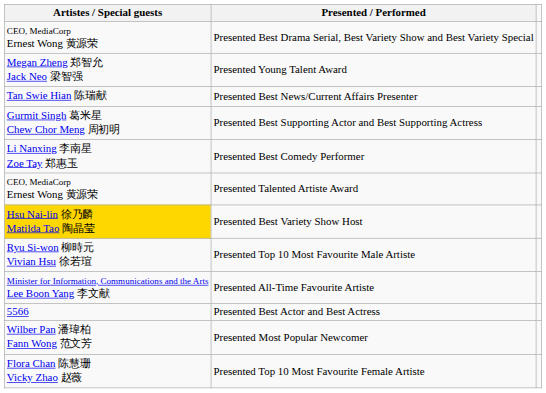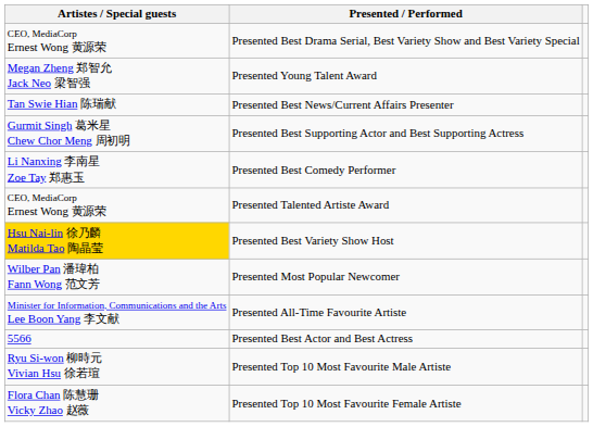 <table class="wikitable">
 <tr>
 <th>Artistes / Special guests</th>
 <th>Presented / Performed</th>
 </tr>
 <tr>
 <td><small>CEO, MediaCorp</small><br>Ernest Wong 黄源荣</td>
 <td>Presented Best Drama Serial, Best Variety Show and Best Variety Special</td>
 <td></td>
 </tr>
 <tr>
 <td><a href='#'>Megan Zheng</a> 郑智允<br><a href='#'>Jack Neo</a> 梁智强</td>
 <td>Presented Young Talent Award</td>
 <td></td>
 </tr>
 <tr>
 <td><a href='#'>Tan Swie Hian</a> 陈瑞献</td>
 <td>Presented Best News/Current Affairs Presenter</td>
 <td></td>
 </tr>
 <tr>
 <td><a href='#'>Gurmit Singh</a> 葛米星 <br> <a href='#'>Chew Chor Meng</a> 周初明</td>
 <td>Presented Best Supporting Actor and Best Supporting Actress</td>
 <td></td>
 </tr>
 <tr>
 <td><a href='#'>Li Nanxing</a> 李南星<br><a href='#'>Zoe Tay</a> 郑惠玉</td>
 <td>Presented Best Comedy Performer</td>
 <td></td>
 </tr>
 <tr>
 <td><small>CEO, MediaCorp</small><br>Ernest Wong 黄源荣</td>
 <td>Presented Talented Artiste Award</td>
 <td></td>
 </tr>
 <tr>
 <td style="background: gold;"><a href='#'>Hsu Nai-lin</a> 徐乃麟 <br> <a href='#'>Matilda Tao</a> 陶晶莹</td>
 <td>Presented Best Variety Show Host</td>
 <td></td>
 </tr>
 <tr>
-<td><a href='#'>Ryu Si-won</a> 柳時元<br><a href='#'>Vivian Hsu</a> 徐若瑄</td>
-<td>Presented Top 10 Most Favourite Male Artiste</td>
+<td><a href='#'>Wilber Pan</a> 潘瑋柏<br><a href='#'>Fann Wong</a> 范文芳</td>
+<td>Presented Most Popular Newcomer</td>
 <td></td>
 </tr>
 <tr>
 <td><small><a href='#'>Minister for Information, Communications and the Arts</a></small><br><a href='#'>Lee Boon Yang</a> 李文献</td>
 <td>Presented All-Time Favourite Artiste</td>
 <td></td>
 </tr>
 <tr>
 <td><a href='#'>5566</a></td>
 <td>Presented Best Actor and Best Actress</td>
 <td></td>
 </tr>
 <tr>
-<td><a href='#'>Wilber Pan</a> 潘瑋柏<br><a href='#'>Fann Wong</a> 范文芳</td>
-<td>Presented Most Popular Newcomer</td>
+<td><a href='#'>Ryu Si-won</a> 柳時元<br><a href='#'>Vivian Hsu</a> 徐若瑄</td>
+<td>Presented Top 10 Most Favourite Male Artiste</td>
 <td></td>
 </tr>
 <tr>
 <td><a href='#'>Flora Chan</a> 陈慧珊 <br><a href='#'>Vicky Zhao</a> 赵薇</td>
 <td>Presented Top 10 Most Favourite Female Artiste</td>
 <td></td>
 </tr>
 </table>
